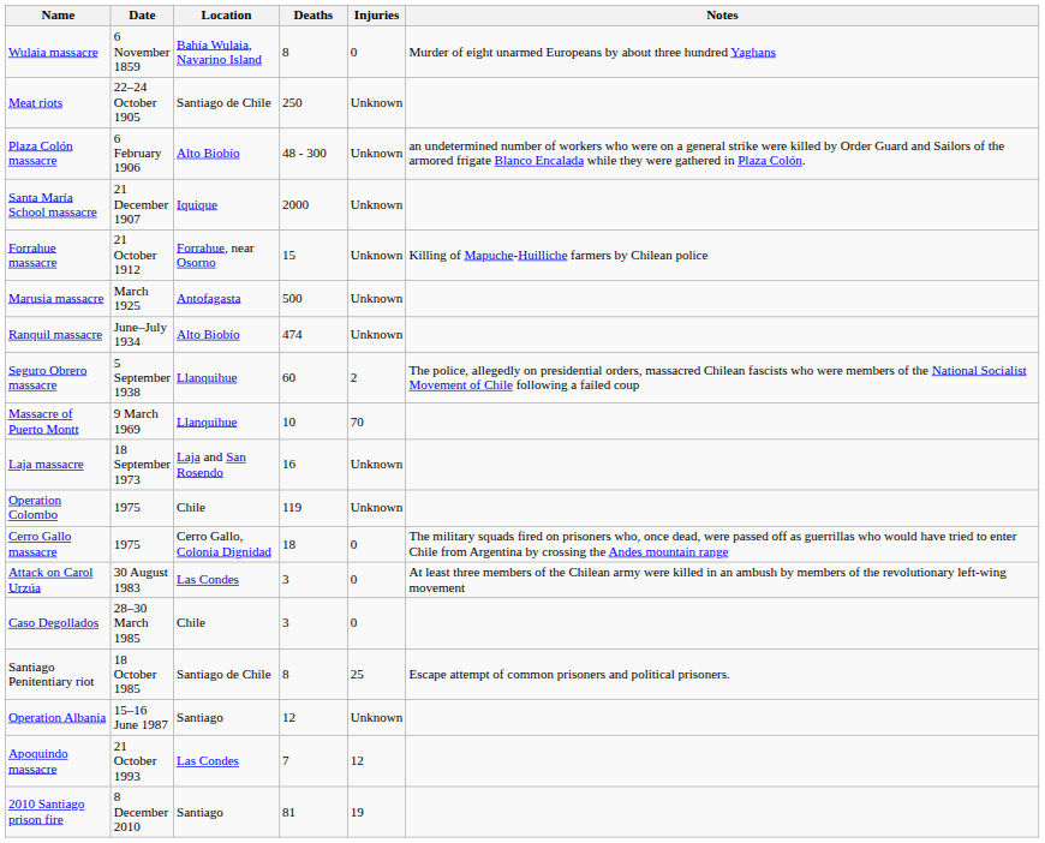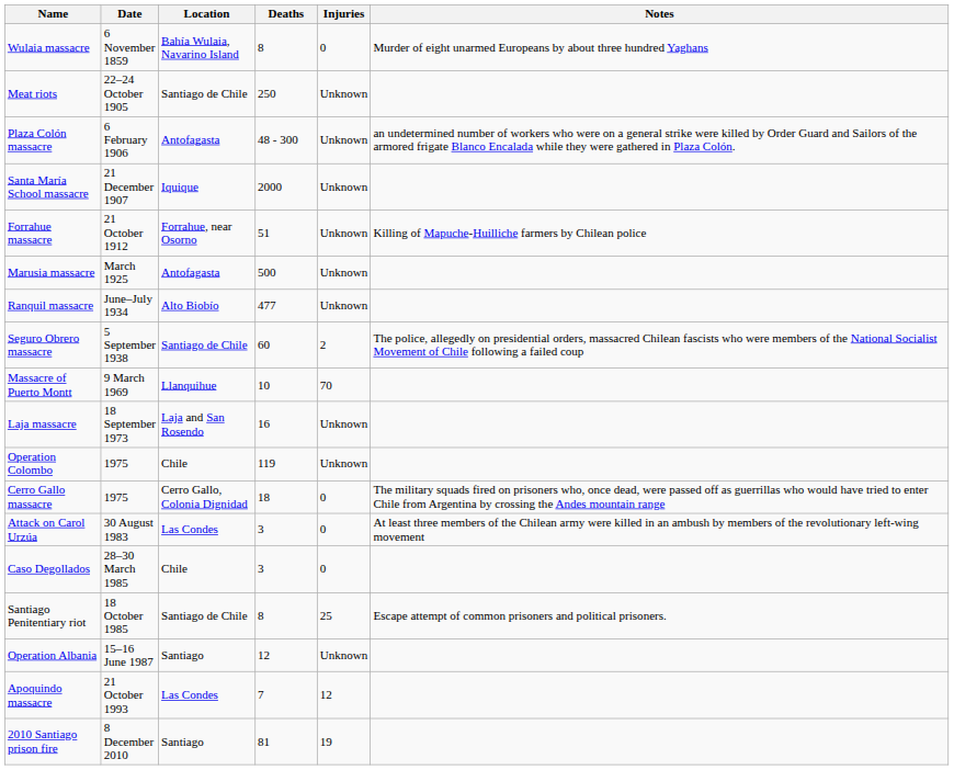 <table class="sortable wikitable">
 <tr>
 <th style="width:120px;">Name</th>
 <th style="width:65px;">Date</th>
 <th style="width:120px;">Location</th>
 <th style="width:75px;">Deaths</th>
 <th>Injuries</th>
 <th class="unsortable">Notes</th>
 </tr>
 <tr>
 <td><a href='#'>Wulaia massacre</a></td>
 <td>6 November 1859</td>
 <td><a href='#'>Bahía Wulaia</a>, <a href='#'>Navarino Island</a></td>
 <td>8</td>
 <td>0</td>
 <td>Murder of eight unarmed Europeans by about three hundred <a href='#'>Yaghans</a></td>
 </tr>
 <tr>
 <td><a href='#'>Meat riots</a></td>
 <td>22–24 October 1905</td>
 <td>Santiago de Chile</td>
 <td>250</td>
 <td>Unknown</td>
 <td></td>
 </tr>
 <tr>
 <td><a href='#'>Plaza Colón massacre</a></td>
 <td>6 February 1906</td>
-<td><a href='#'>Alto Biobío</a></td>
+<td><a href='#'>Antofagasta</a></td>
 <td>48 - 300</td>
 <td>Unknown</td>
 <td>an undetermined number of workers who were on a general strike were killed by Order Guard and Sailors of the armored frigate <a href='#'>Blanco Encalada</a> while they were gathered in <a href='#'>Plaza Colón</a>.</td>
 </tr>
 <tr>
 <td><a href='#'>Santa María School massacre</a></td>
 <td>21 December 1907</td>
 <td><a href='#'>Iquique</a></td>
 <td>2000</td>
 <td>Unknown</td>
 <td></td>
 </tr>
 <tr>
 <td><a href='#'>Forrahue massacre</a></td>
 <td>21 October 1912</td>
 <td><a href='#'>Forrahue</a>, near <a href='#'>Osorno</a></td>
-<td>15</td>
+<td>51</td>
 <td>Unknown</td>
 <td>Killing of <a href='#'>Mapuche</a>-<a href='#'>Huilliche</a> farmers by Chilean police</td>
 </tr>
 <tr>
 <td><a href='#'>Marusia massacre</a></td>
 <td>March 1925</td>
 <td><a href='#'>Antofagasta</a></td>
 <td>500</td>
 <td>Unknown</td>
 <td></td>
 </tr>
 <tr>
 <td><a href='#'>Ranquil massacre</a></td>
 <td>June–July 1934</td>
 <td><a href='#'>Alto Biobío</a></td>
-<td>474</td>
+<td>477</td>
 <td>Unknown</td>
 <td></td>
 </tr>
 <tr>
 <td><a href='#'>Seguro Obrero massacre</a></td>
 <td>5 September 1938</td>
-<td><a href='#'>Llanquihue</a></td>
+<td><a href='#'>Santiago de Chile</a></td>
 <td>60</td>
 <td>2</td>
 <td>The police, allegedly on presidential orders, massacred Chilean fascists who were members of the <a href='#'>National Socialist Movement of Chile</a> following a failed coup</td>
 </tr>
 <tr>
 <td><a href='#'>Massacre of Puerto Montt</a></td>
 <td>9 March 1969</td>
 <td><a href='#'>Llanquihue</a></td>
 <td>10</td>
 <td>70</td>
 <td></td>
 </tr>
 <tr>
 <td><a href='#'>Laja massacre</a></td>
 <td>18 September 1973</td>
 <td><a href='#'>Laja</a> and <a href='#'>San Rosendo</a></td>
 <td>16</td>
 <td>Unknown</td>
 <td></td>
 </tr>
 <tr>
 <td><a href='#'>Operation Colombo</a></td>
 <td>1975</td>
 <td>Chile</td>
 <td>119</td>
 <td>Unknown</td>
 <td></td>
 </tr>
 <tr>
 <td><a href='#'>Cerro Gallo massacre</a></td>
 <td>1975</td>
 <td>Cerro Gallo, <a href='#'>Colonia Dignidad</a></td>
 <td>18</td>
 <td>0</td>
 <td>The military squads fired on prisoners who, once dead, were passed off as guerrillas who would have tried to enter Chile from Argentina by crossing the <a href='#'>Andes mountain range</a></td>
 </tr>
 <tr>
 <td><a href='#'>Attack on Carol Urzúa</a></td>
 <td>30 August 1983</td>
 <td><a href='#'>Las Condes</a></td>
 <td>3</td>
 <td>0</td>
 <td>At least three members of the Chilean army were killed in an ambush by members of the revolutionary left-wing movement</td>
 </tr>
 <tr>
 <td><a href='#'>Caso Degollados</a></td>
 <td>28–30 March 1985</td>
 <td>Chile</td>
 <td>3</td>
 <td>0</td>
 <td></td>
 </tr>
 <tr>
 <td>Santiago Penitentiary riot</td>
 <td>18 October 1985</td>
 <td>Santiago de Chile</td>
 <td>8</td>
 <td>25</td>
 <td>Escape attempt of common prisoners and political prisoners.</td>
 </tr>
 <tr>
 <td><a href='#'>Operation Albania</a></td>
 <td>15–16 June 1987</td>
 <td>Santiago</td>
 <td>12</td>
 <td>Unknown</td>
 <td></td>
 </tr>
 <tr>
 <td><a href='#'>Apoquindo massacre</a></td>
 <td>21 October 1993</td>
 <td><a href='#'>Las Condes</a></td>
 <td>7</td>
 <td>12</td>
 <td></td>
 </tr>
 <tr>
 <td><a href='#'>2010 Santiago prison fire</a></td>
 <td>8 December 2010</td>
 <td>Santiago</td>
 <td>81</td>
 <td>19</td>
 <td></td>
 </tr>
 </table>
